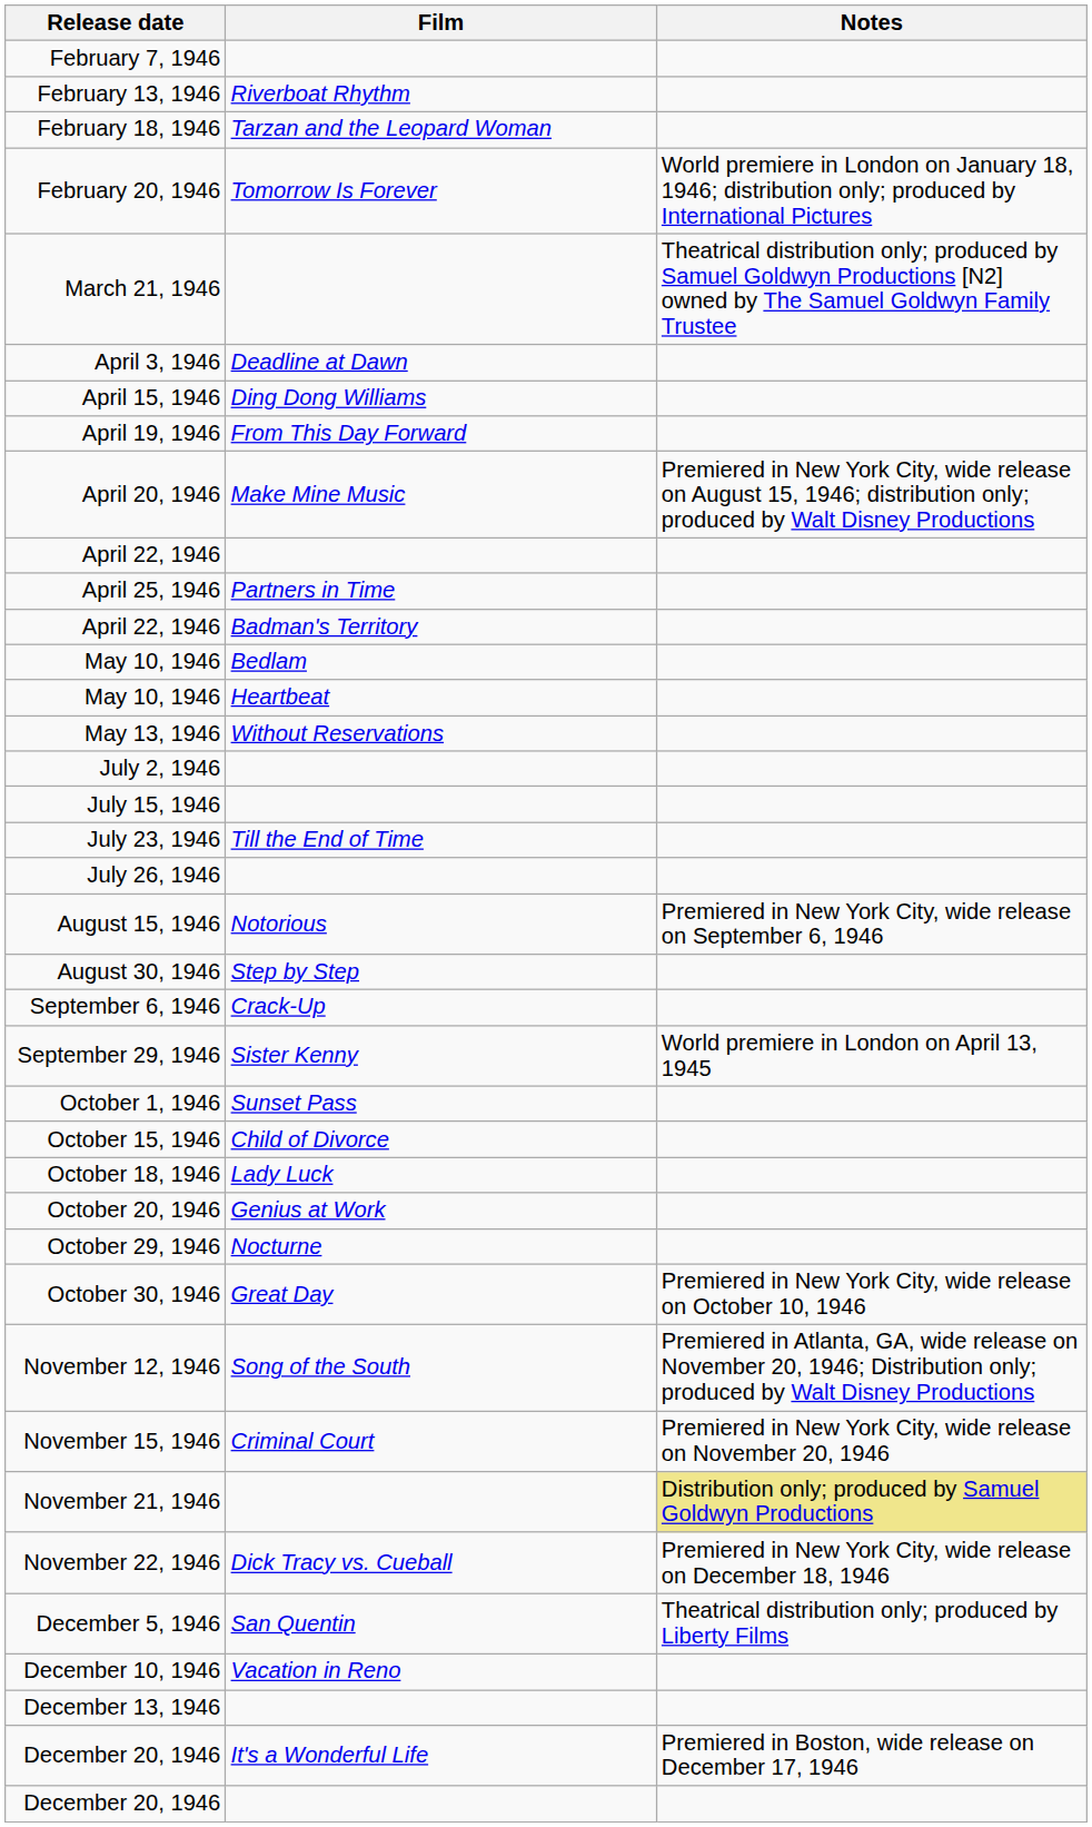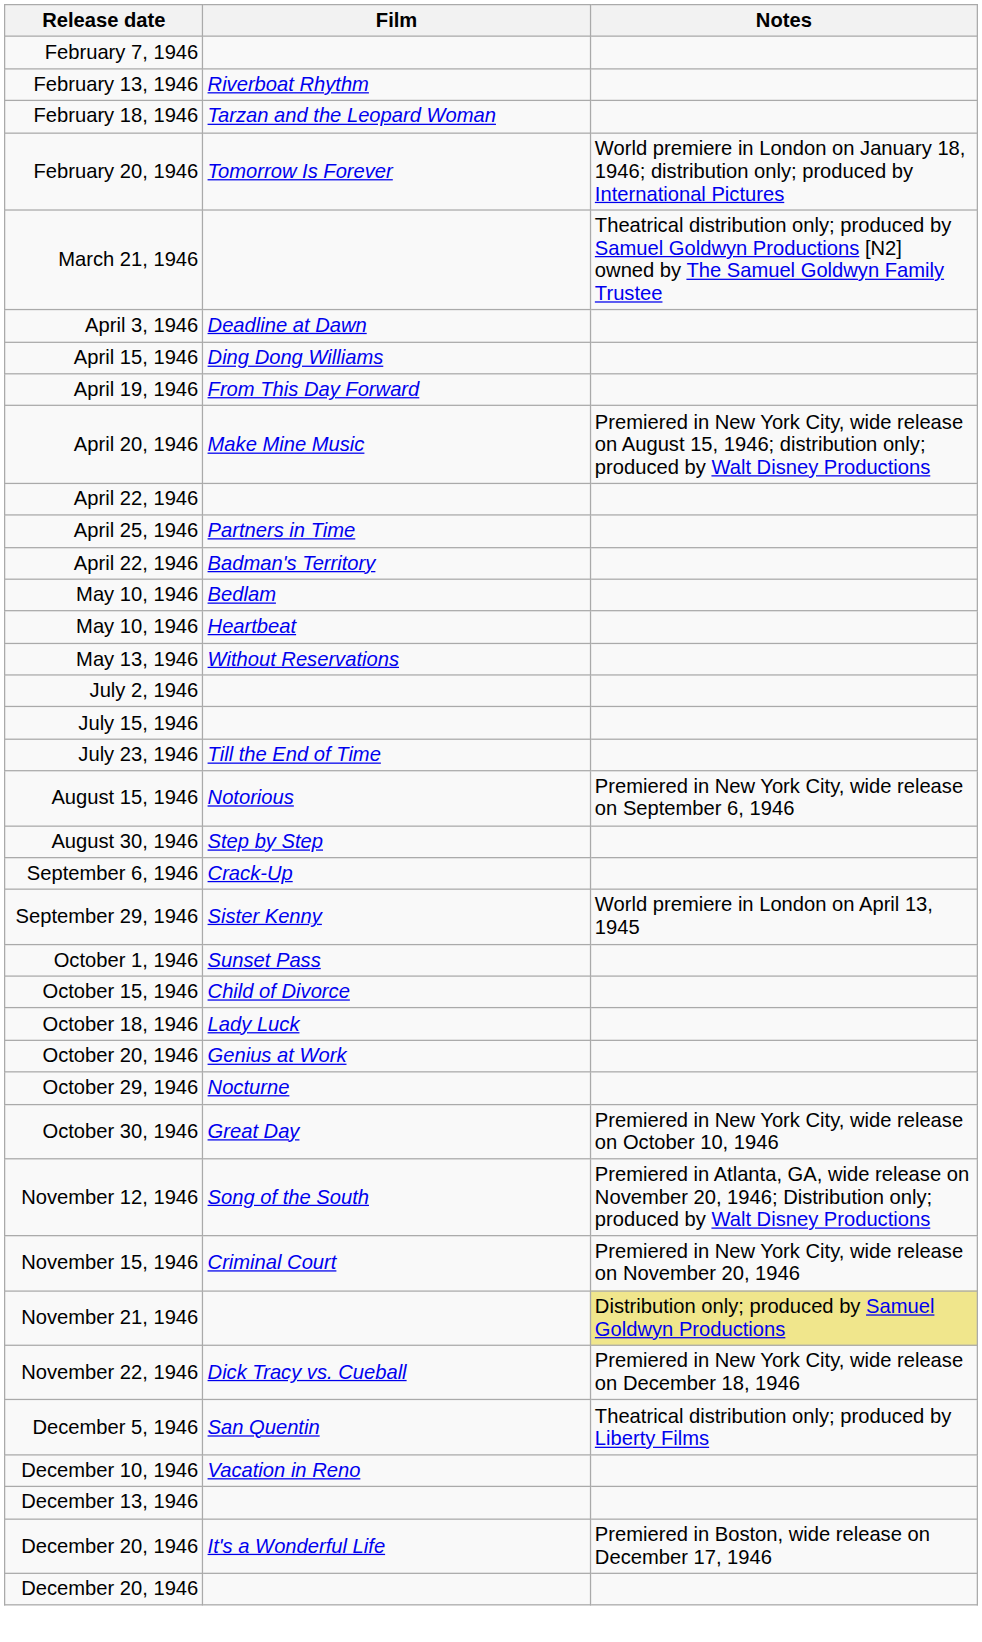 <table class="wikitable sortable plainrowheaders">
 <tr>
 <th scope="col" style="width:150px">Release date</th>
 <th scope="col" style="width:300px">Film</th>
 <th scope="col" style="width:300px" class="unsortable">Notes</th>
 </tr>
 <tr>
 <td style="text-align:right;">February 7, 1946</td>
 <td><em></em></td>
 <td></td>
 </tr>
 <tr>
 <td style="text-align:right;">February 13, 1946</td>
 <td><em><a href='#'>Riverboat Rhythm</a></em></td>
 <td></td>
 </tr>
 <tr>
 <td style="text-align:right;">February 18, 1946</td>
 <td><em><a href='#'>Tarzan and the Leopard Woman</a></em></td>
 <td></td>
 </tr>
 <tr>
 <td style="text-align:right;">February 20, 1946</td>
 <td><em><a href='#'>Tomorrow Is Forever</a></em></td>
 <td>World premiere in London on January 18, 1946; distribution only; produced by <a href='#'>International Pictures</a></td>
 </tr>
 <tr>
 <td style="text-align:right;">March 21, 1946</td>
 <td><em></em></td>
 <td>Theatrical distribution only; produced by <a href='#'>Samuel Goldwyn Productions</a> [N2]<br>owned by <a href='#'>The Samuel Goldwyn Family Trustee</a></td>
 </tr>
 <tr>
 <td style="text-align:right;">April 3, 1946</td>
 <td><em><a href='#'>Deadline at Dawn</a></em></td>
 <td></td>
 </tr>
 <tr>
 <td style="text-align:right;">April 15, 1946</td>
 <td><em><a href='#'>Ding Dong Williams</a></em></td>
 <td></td>
 </tr>
 <tr>
 <td style="text-align:right;">April 19, 1946</td>
 <td><em><a href='#'>From This Day Forward</a></em></td>
 <td></td>
 </tr>
 <tr>
 <td style="text-align:right;">April 20, 1946</td>
 <td><em><a href='#'>Make Mine Music</a></em></td>
 <td>Premiered in New York City, wide release on August 15, 1946; distribution only; produced by <a href='#'>Walt Disney Productions</a></td>
 </tr>
 <tr>
 <td style="text-align:right;">April 22, 1946</td>
 <td><em></em></td>
 <td></td>
 </tr>
 <tr>
 <td style="text-align:right;">April 25, 1946</td>
 <td><em><a href='#'>Partners in Time</a></em></td>
 <td></td>
 </tr>
 <tr>
 <td style="text-align:right;">April 22, 1946</td>
 <td><em><a href='#'>Badman's Territory</a></em></td>
 <td></td>
 </tr>
 <tr>
 <td style="text-align:right;">May 10, 1946</td>
 <td><em><a href='#'>Bedlam</a></em></td>
 <td></td>
 </tr>
 <tr>
 <td style="text-align:right;">May 10, 1946</td>
 <td><em><a href='#'>Heartbeat</a></em></td>
 <td></td>
 </tr>
 <tr>
 <td style="text-align:right;">May 13, 1946</td>
 <td><em><a href='#'>Without Reservations</a></em></td>
 <td></td>
 </tr>
 <tr>
 <td style="text-align:right;">July 2, 1946</td>
 <td><em></em></td>
 <td></td>
 </tr>
 <tr>
 <td style="text-align:right;">July 15, 1946</td>
 <td><em></em></td>
 <td></td>
 </tr>
 <tr>
 <td style="text-align:right;">July 23, 1946</td>
 <td><em><a href='#'>Till the End of Time</a></em></td>
-<td></td>
-</tr>
-<tr>
-<td style="text-align:right;">July 26, 1946</td>
-<td><em></em></td>
 <td></td>
 </tr>
 <tr>
 <td style="text-align:right;">August 15, 1946</td>
 <td><em><a href='#'>Notorious</a></em></td>
 <td>Premiered in New York City, wide release on September 6, 1946</td>
 </tr>
 <tr>
 <td style="text-align:right;">August 30, 1946</td>
 <td><em><a href='#'>Step by Step</a></em></td>
 <td></td>
 </tr>
 <tr>
 <td style="text-align:right;">September 6, 1946</td>
 <td><em><a href='#'>Crack-Up</a></em></td>
 <td></td>
 </tr>
 <tr>
 <td style="text-align:right;">September 29, 1946</td>
 <td><em><a href='#'>Sister Kenny</a></em></td>
 <td>World premiere in London on April 13, 1945</td>
 </tr>
 <tr>
 <td style="text-align:right;">October 1, 1946</td>
 <td><em><a href='#'>Sunset Pass</a></em></td>
 <td></td>
 </tr>
 <tr>
 <td style="text-align:right;">October 15, 1946</td>
 <td><em><a href='#'>Child of Divorce</a></em></td>
 <td></td>
 </tr>
 <tr>
 <td style="text-align:right;">October 18, 1946</td>
 <td><em><a href='#'>Lady Luck</a></em></td>
 <td></td>
 </tr>
 <tr>
 <td style="text-align:right;">October 20, 1946</td>
 <td><em><a href='#'>Genius at Work</a></em></td>
 <td></td>
 </tr>
 <tr>
 <td style="text-align:right;">October 29, 1946</td>
 <td><em><a href='#'>Nocturne</a></em></td>
 <td></td>
 </tr>
 <tr>
 <td style="text-align:right;">October 30, 1946</td>
 <td><em><a href='#'>Great Day</a></em></td>
 <td>Premiered in New York City, wide release on October 10, 1946</td>
 </tr>
 <tr>
 <td style="text-align:right;">November 12, 1946</td>
 <td><em><a href='#'>Song of the South</a></em></td>
 <td>Premiered in Atlanta, GA, wide release on November 20, 1946; Distribution only; produced by <a href='#'>Walt Disney Productions</a></td>
 </tr>
 <tr>
 <td style="text-align:right;">November 15, 1946</td>
 <td><em><a href='#'>Criminal Court</a></em></td>
 <td>Premiered in New York City, wide release on November 20, 1946</td>
 </tr>
 <tr>
 <td style="text-align:right;">November 21, 1946</td>
 <td><em></em></td>
 <td style="background: khaki;">Distribution only; produced by <a href='#'>Samuel Goldwyn Productions</a></td>
 </tr>
 <tr>
 <td style="text-align:right;">November 22, 1946</td>
 <td><em><a href='#'>Dick Tracy vs. Cueball</a></em></td>
 <td>Premiered in New York City, wide release on December 18, 1946</td>
 </tr>
 <tr>
 <td style="text-align:right;">December 5, 1946</td>
 <td><em><a href='#'>San Quentin</a></em></td>
 <td>Theatrical distribution only; produced by <a href='#'>Liberty Films</a></td>
 </tr>
 <tr>
 <td style="text-align:right;">December 10, 1946</td>
 <td><em><a href='#'>Vacation in Reno</a></em></td>
 <td></td>
 </tr>
 <tr>
 <td style="text-align:right;">December 13, 1946</td>
 <td><em></em></td>
 <td></td>
 </tr>
 <tr>
 <td style="text-align:right;">December 20, 1946</td>
 <td><em><a href='#'>It's a Wonderful Life</a></em></td>
 <td>Premiered in Boston, wide release on December 17, 1946</td>
 </tr>
 <tr>
 <td style="text-align:right;">December 20, 1946</td>
 <td><em></em></td>
 <td></td>
 </tr>
 </table>
